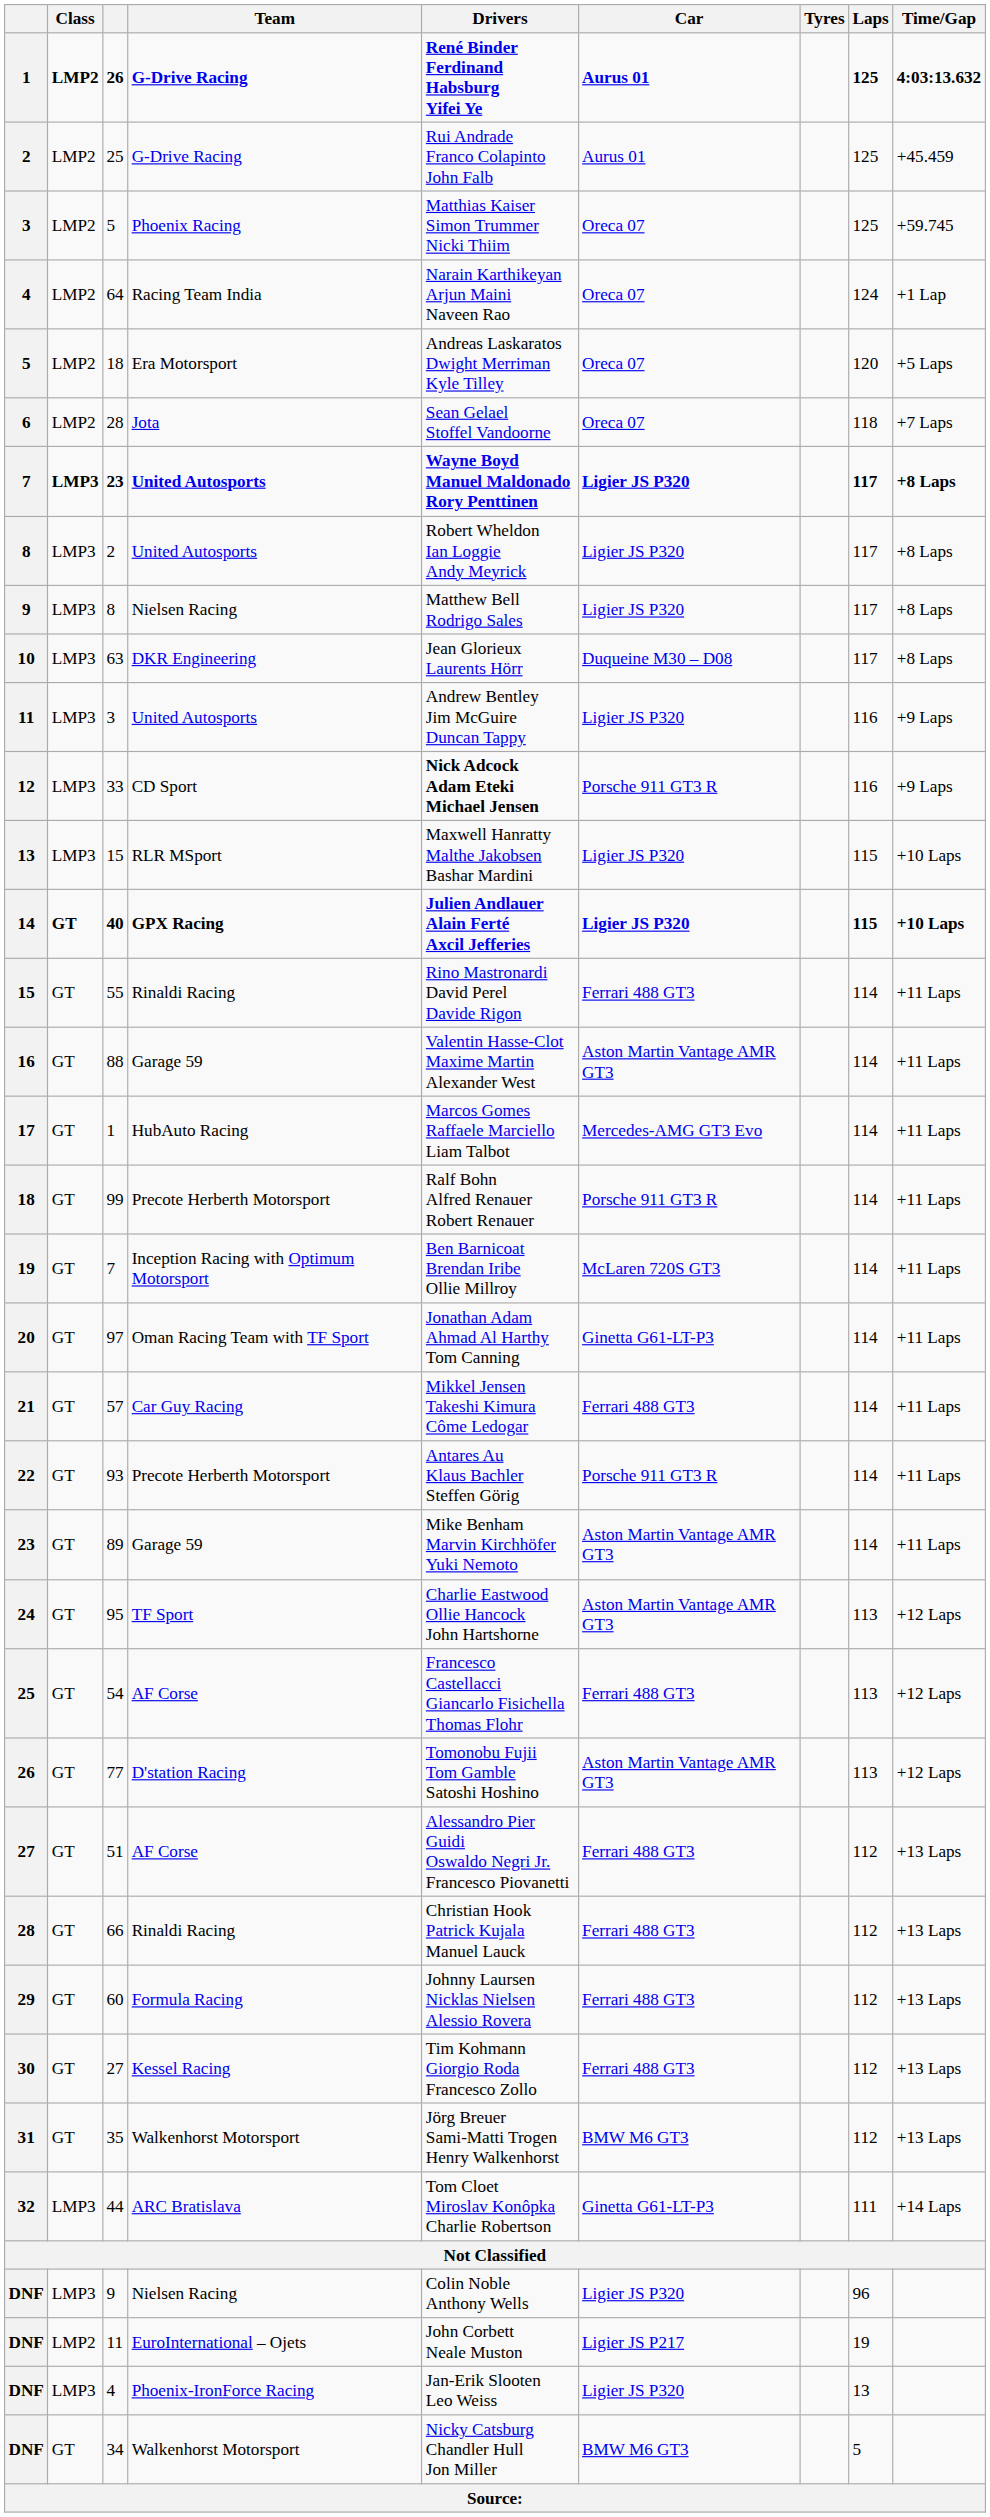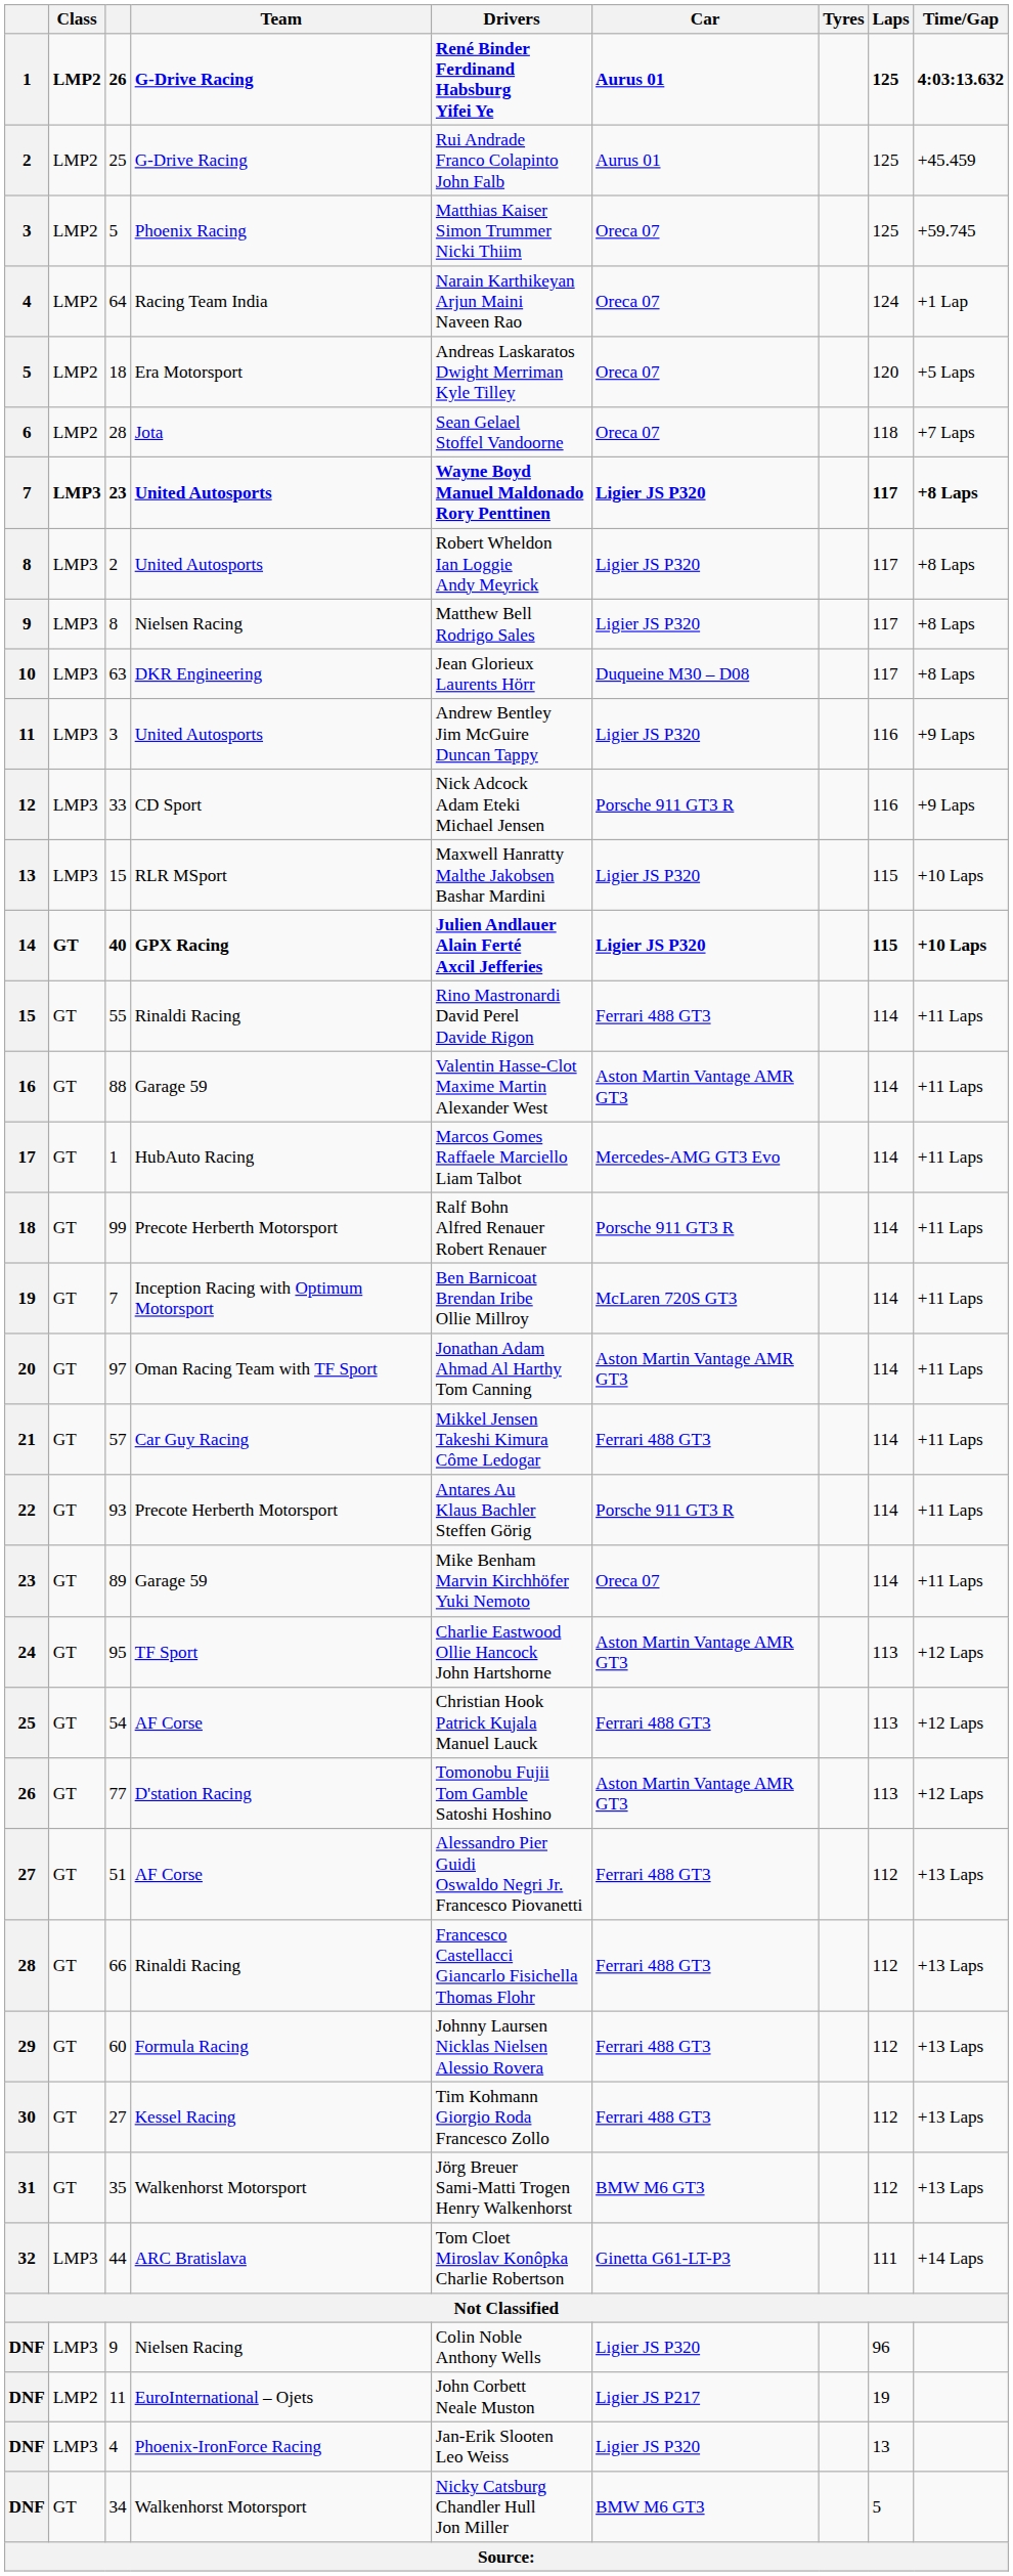 <table class="wikitable" style="font-size:95%;">
 <tr>
 <th></th>
 <th>Class</th>
 <th></th>
 <th>Team</th>
 <th>Drivers</th>
 <th>Car</th>
 <th>Tyres</th>
 <th>Laps</th>
 <th>Time/Gap</th>
 </tr>
 <tr>
 <th>1</th>
 <td><strong>LMP2</strong></td>
 <td><strong>26</strong></td>
 <td><strong> <a href='#'>G-Drive Racing</a></strong></td>
 <td><strong> <a href='#'>René Binder</a><br> <a href='#'>Ferdinand Habsburg</a><br> <a href='#'>Yifei Ye</a></strong></td>
 <td><a href='#'><strong>Aurus 01</strong></a></td>
 <td></td>
 <td><strong>125</strong></td>
 <td><strong>4:03:13.632</strong></td>
 </tr>
 <tr>
 <th>2</th>
 <td>LMP2</td>
 <td>25</td>
 <td> <a href='#'>G-Drive Racing</a></td>
 <td> <a href='#'>Rui Andrade</a><br> <a href='#'>Franco Colapinto</a><br> <a href='#'>John Falb</a></td>
 <td><a href='#'>Aurus 01</a></td>
 <td></td>
 <td>125</td>
 <td>+45.459</td>
 </tr>
 <tr>
 <th>3</th>
 <td>LMP2</td>
 <td>5</td>
 <td> <a href='#'>Phoenix Racing</a></td>
 <td> <a href='#'>Matthias Kaiser</a><br> <a href='#'>Simon Trummer</a><br> <a href='#'>Nicki Thiim</a></td>
 <td><a href='#'>Oreca 07</a></td>
 <td></td>
 <td>125</td>
 <td>+59.745</td>
 </tr>
 <tr>
 <th>4</th>
 <td>LMP2</td>
 <td>64</td>
 <td> Racing Team India</td>
 <td> <a href='#'>Narain Karthikeyan</a><br> <a href='#'>Arjun Maini</a><br> Naveen Rao</td>
 <td><a href='#'>Oreca 07</a></td>
 <td></td>
 <td>124</td>
 <td>+1 Lap</td>
 </tr>
 <tr>
 <th>5</th>
 <td>LMP2</td>
 <td>18</td>
 <td> Era Motorsport</td>
 <td> Andreas Laskaratos<br> <a href='#'>Dwight Merriman</a><br> <a href='#'>Kyle Tilley</a></td>
 <td><a href='#'>Oreca 07</a></td>
 <td></td>
 <td>120</td>
 <td>+5 Laps</td>
 </tr>
 <tr>
 <th>6</th>
 <td>LMP2</td>
 <td>28</td>
 <td> <a href='#'>Jota</a></td>
 <td> <a href='#'>Sean Gelael</a><br> <a href='#'>Stoffel Vandoorne</a></td>
 <td><a href='#'>Oreca 07</a></td>
 <td></td>
 <td>118</td>
 <td>+7 Laps</td>
 </tr>
 <tr>
 <th>7</th>
 <td><strong>LMP3</strong></td>
 <td><strong>23</strong></td>
 <td><strong> <a href='#'>United Autosports</a></strong></td>
 <td><strong> <a href='#'>Wayne Boyd</a><br> <a href='#'>Manuel Maldonado</a><br> <a href='#'>Rory Penttinen</a></strong></td>
 <td><strong><a href='#'>Ligier JS P320</a></strong></td>
 <td></td>
 <td><strong>117</strong></td>
 <td><strong>+8 Laps</strong></td>
 </tr>
 <tr>
 <th>8</th>
 <td>LMP3</td>
 <td>2</td>
 <td> <a href='#'>United Autosports</a></td>
 <td> Robert Wheldon<br> <a href='#'>Ian Loggie</a><br> <a href='#'>Andy Meyrick</a></td>
 <td><a href='#'>Ligier JS P320</a></td>
 <td></td>
 <td>117</td>
 <td>+8 Laps</td>
 </tr>
 <tr>
 <th>9</th>
 <td>LMP3</td>
 <td>8</td>
 <td> Nielsen Racing</td>
 <td> Matthew Bell<br> <a href='#'>Rodrigo Sales</a></td>
 <td><a href='#'>Ligier JS P320</a></td>
 <td></td>
 <td>117</td>
 <td>+8 Laps</td>
 </tr>
 <tr>
 <th>10</th>
 <td>LMP3</td>
 <td>63</td>
 <td> <a href='#'>DKR Engineering</a></td>
 <td> Jean Glorieux<br> <a href='#'>Laurents Hörr</a></td>
 <td><a href='#'>Duqueine M30 – D08</a></td>
 <td></td>
 <td>117</td>
 <td>+8 Laps</td>
 </tr>
 <tr>
 <th>11</th>
 <td>LMP3</td>
 <td>3</td>
 <td> <a href='#'>United Autosports</a></td>
 <td> Andrew Bentley<br> Jim McGuire<br> <a href='#'>Duncan Tappy</a></td>
 <td><a href='#'>Ligier JS P320</a></td>
 <td></td>
 <td>116</td>
 <td>+9 Laps</td>
 </tr>
 <tr>
 <th>12</th>
 <td>LMP3</td>
 <td>33</td>
 <td> CD Sport</td>
-<td><strong> Nick Adcock<br> Adam Eteki<br> Michael Jensen</strong></td>
+<td> Nick Adcock<br> Adam Eteki<br> Michael Jensen</td>
 <td><a href='#'>Porsche 911 GT3 R</a></td>
 <td></td>
 <td>116</td>
 <td>+9 Laps</td>
 </tr>
 <tr>
 <th>13</th>
 <td>LMP3</td>
 <td>15</td>
 <td> RLR MSport</td>
 <td> Maxwell Hanratty<br> <a href='#'>Malthe Jakobsen</a><br> Bashar Mardini</td>
 <td><a href='#'>Ligier JS P320</a></td>
 <td></td>
 <td>115</td>
 <td>+10 Laps</td>
 </tr>
 <tr>
 <th>14</th>
 <td><strong>GT</strong></td>
 <td><strong>40</strong></td>
 <td><strong> GPX Racing</strong></td>
 <td><strong> <a href='#'>Julien Andlauer</a><br> <a href='#'>Alain Ferté</a><br> <a href='#'>Axcil Jefferies</a></strong></td>
 <td><strong><a href='#'>Ligier JS P320</a></strong></td>
 <td></td>
 <td><strong>115</strong></td>
 <td><strong>+10 Laps</strong></td>
 </tr>
 <tr>
 <th>15</th>
 <td>GT</td>
 <td>55</td>
 <td> Rinaldi Racing</td>
 <td> <a href='#'>Rino Mastronardi</a><br> David Perel<br> <a href='#'>Davide Rigon</a></td>
 <td><a href='#'>Ferrari 488 GT3</a></td>
 <td></td>
 <td>114</td>
 <td>+11 Laps</td>
 </tr>
 <tr>
 <th>16</th>
 <td>GT</td>
 <td>88</td>
 <td> Garage 59</td>
 <td> <a href='#'>Valentin Hasse-Clot</a><br> <a href='#'>Maxime Martin</a><br> Alexander West</td>
 <td><a href='#'>Aston Martin Vantage AMR GT3</a></td>
 <td></td>
 <td>114</td>
 <td>+11 Laps</td>
 </tr>
 <tr>
 <th>17</th>
 <td>GT</td>
 <td>1</td>
 <td> HubAuto Racing</td>
 <td> <a href='#'>Marcos Gomes</a><br> <a href='#'>Raffaele Marciello</a><br> Liam Talbot</td>
 <td><a href='#'>Mercedes-AMG GT3 Evo</a></td>
 <td></td>
 <td>114</td>
 <td>+11 Laps</td>
 </tr>
 <tr>
 <th>18</th>
 <td>GT</td>
 <td>99</td>
 <td> Precote Herberth Motorsport</td>
 <td> Ralf Bohn<br> Alfred Renauer<br> Robert Renauer</td>
 <td><a href='#'>Porsche 911 GT3 R</a></td>
 <td></td>
 <td>114</td>
 <td>+11 Laps</td>
 </tr>
 <tr>
 <th>19</th>
 <td>GT</td>
 <td>7</td>
 <td> Inception Racing with <a href='#'>Optimum Motorsport</a></td>
 <td> <a href='#'>Ben Barnicoat</a><br> <a href='#'>Brendan Iribe</a><br> Ollie Millroy</td>
 <td><a href='#'>McLaren 720S GT3</a></td>
 <td></td>
 <td>114</td>
 <td>+11 Laps</td>
 </tr>
 <tr>
 <th>20</th>
 <td>GT</td>
 <td>97</td>
 <td> Oman Racing Team with <a href='#'>TF Sport</a></td>
 <td> <a href='#'>Jonathan Adam</a><br> <a href='#'>Ahmad Al Harthy</a><br> Tom Canning</td>
-<td><a href='#'>Ginetta G61-LT-P3</a></td>
+<td><a href='#'>Aston Martin Vantage AMR GT3</a></td>
 <td></td>
 <td>114</td>
 <td>+11 Laps</td>
 </tr>
 <tr>
 <th>21</th>
 <td>GT</td>
 <td>57</td>
 <td> <a href='#'>Car Guy Racing</a></td>
 <td> <a href='#'>Mikkel Jensen</a><br> <a href='#'>Takeshi Kimura</a><br> <a href='#'>Côme Ledogar</a></td>
 <td><a href='#'>Ferrari 488 GT3</a></td>
 <td></td>
 <td>114</td>
 <td>+11 Laps</td>
 </tr>
 <tr>
 <th>22</th>
 <td>GT</td>
 <td>93</td>
 <td> Precote Herberth Motorsport</td>
 <td> <a href='#'>Antares Au</a><br> <a href='#'>Klaus Bachler</a><br> Steffen Görig</td>
 <td><a href='#'>Porsche 911 GT3 R</a></td>
 <td></td>
 <td>114</td>
 <td>+11 Laps</td>
 </tr>
 <tr>
 <th>23</th>
 <td>GT</td>
 <td>89</td>
 <td> Garage 59</td>
 <td> Mike Benham<br> <a href='#'>Marvin Kirchhöfer</a><br> <a href='#'>Yuki Nemoto</a></td>
-<td><a href='#'>Aston Martin Vantage AMR GT3</a></td>
+<td><a href='#'>Oreca 07</a></td>
 <td></td>
 <td>114</td>
 <td>+11 Laps</td>
 </tr>
 <tr>
 <th>24</th>
 <td>GT</td>
 <td>95</td>
 <td> <a href='#'>TF Sport</a></td>
 <td> <a href='#'>Charlie Eastwood</a><br> <a href='#'>Ollie Hancock</a><br> John Hartshorne</td>
 <td><a href='#'>Aston Martin Vantage AMR GT3</a></td>
 <td></td>
 <td>113</td>
 <td>+12 Laps</td>
 </tr>
 <tr>
 <th>25</th>
 <td>GT</td>
 <td>54</td>
 <td> <a href='#'>AF Corse</a></td>
-<td> <a href='#'>Francesco Castellacci</a><br> <a href='#'>Giancarlo Fisichella</a><br> <a href='#'>Thomas Flohr</a></td>
+<td> Christian Hook<br> <a href='#'>Patrick Kujala</a><br> Manuel Lauck</td>
 <td><a href='#'>Ferrari 488 GT3</a></td>
 <td></td>
 <td>113</td>
 <td>+12 Laps</td>
 </tr>
 <tr>
 <th>26</th>
 <td>GT</td>
 <td>77</td>
 <td> <a href='#'>D'station Racing</a></td>
 <td> <a href='#'>Tomonobu Fujii</a><br> <a href='#'>Tom Gamble</a><br> Satoshi Hoshino</td>
 <td><a href='#'>Aston Martin Vantage AMR GT3</a></td>
 <td></td>
 <td>113</td>
 <td>+12 Laps</td>
 </tr>
 <tr>
 <th>27</th>
 <td>GT</td>
 <td>51</td>
 <td> <a href='#'>AF Corse</a></td>
 <td> <a href='#'>Alessandro Pier Guidi</a><br> <a href='#'>Oswaldo Negri Jr.</a><br> Francesco Piovanetti</td>
 <td><a href='#'>Ferrari 488 GT3</a></td>
 <td></td>
 <td>112</td>
 <td>+13 Laps</td>
 </tr>
 <tr>
 <th>28</th>
 <td>GT</td>
 <td>66</td>
 <td> Rinaldi Racing</td>
-<td> Christian Hook<br> <a href='#'>Patrick Kujala</a><br> Manuel Lauck</td>
+<td> <a href='#'>Francesco Castellacci</a><br> <a href='#'>Giancarlo Fisichella</a><br> <a href='#'>Thomas Flohr</a></td>
 <td><a href='#'>Ferrari 488 GT3</a></td>
 <td></td>
 <td>112</td>
 <td>+13 Laps</td>
 </tr>
 <tr>
 <th>29</th>
 <td>GT</td>
 <td>60</td>
 <td> <a href='#'>Formula Racing</a></td>
 <td> Johnny Laursen<br> <a href='#'>Nicklas Nielsen</a><br> <a href='#'>Alessio Rovera</a></td>
 <td><a href='#'>Ferrari 488 GT3</a></td>
 <td></td>
 <td>112</td>
 <td>+13 Laps</td>
 </tr>
 <tr>
 <th>30</th>
 <td>GT</td>
 <td>27</td>
 <td> <a href='#'>Kessel Racing</a></td>
 <td> Tim Kohmann<br> <a href='#'>Giorgio Roda</a><br> Francesco Zollo</td>
 <td><a href='#'>Ferrari 488 GT3</a></td>
 <td></td>
 <td>112</td>
 <td>+13 Laps</td>
 </tr>
 <tr>
 <th>31</th>
 <td>GT</td>
 <td>35</td>
 <td> Walkenhorst Motorsport</td>
 <td> Jörg Breuer<br> Sami-Matti Trogen<br> Henry Walkenhorst</td>
 <td><a href='#'>BMW M6 GT3</a></td>
 <td></td>
 <td>112</td>
 <td>+13 Laps</td>
 </tr>
 <tr>
 <th>32</th>
 <td>LMP3</td>
 <td>44</td>
 <td> <a href='#'>ARC Bratislava</a></td>
 <td> Tom Cloet<br> <a href='#'>Miroslav Konôpka</a><br> Charlie Robertson</td>
 <td><a href='#'>Ginetta G61-LT-P3</a></td>
 <td></td>
 <td>111</td>
 <td>+14 Laps</td>
 </tr>
 <tr>
 <th colspan="9">Not Classified</th>
 </tr>
 <tr>
 <th>DNF</th>
 <td>LMP3</td>
 <td>9</td>
 <td> Nielsen Racing</td>
 <td> Colin Noble<br> Anthony Wells</td>
 <td><a href='#'>Ligier JS P320</a></td>
 <td></td>
 <td>96</td>
 <td></td>
 </tr>
 <tr>
 <th>DNF</th>
 <td>LMP2</td>
 <td>11</td>
 <td> <a href='#'>EuroInternational</a> – Ojets</td>
 <td> John Corbett<br> Neale Muston</td>
 <td><a href='#'>Ligier JS P217</a></td>
 <td></td>
 <td>19</td>
 <td></td>
 </tr>
 <tr>
 <th>DNF</th>
 <td>LMP3</td>
 <td>4</td>
 <td> <a href='#'>Phoenix-IronForce Racing</a></td>
 <td> Jan-Erik Slooten<br> Leo Weiss</td>
 <td><a href='#'>Ligier JS P320</a></td>
 <td></td>
 <td>13</td>
 <td></td>
 </tr>
 <tr>
 <th>DNF</th>
 <td>GT</td>
 <td>34</td>
 <td> Walkenhorst Motorsport</td>
 <td> <a href='#'>Nicky Catsburg</a><br> Chandler Hull<br> Jon Miller</td>
 <td><a href='#'>BMW M6 GT3</a></td>
 <td></td>
 <td>5</td>
 <td></td>
 </tr>
 <tr>
 <th colspan="9">Source:</th>
 </tr>
 </table>
